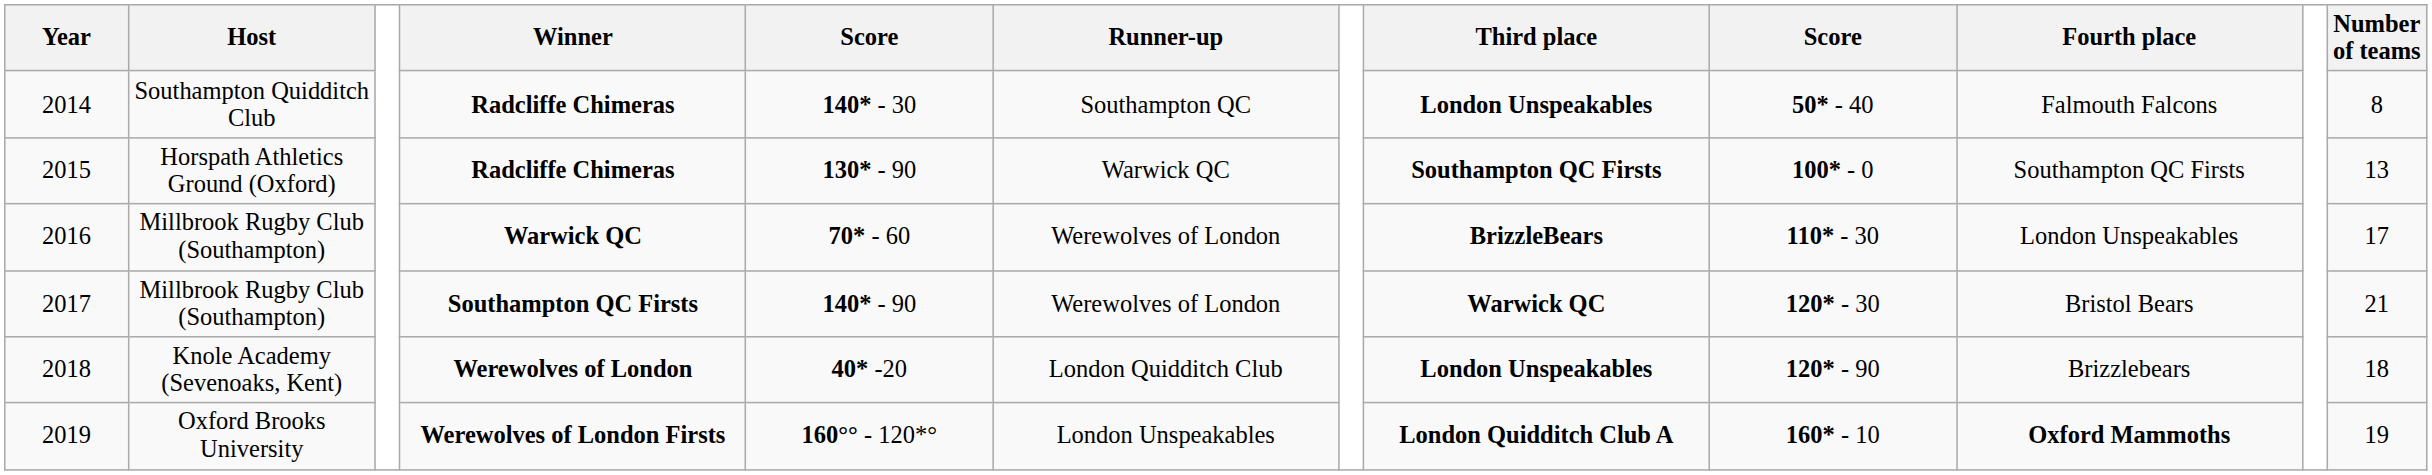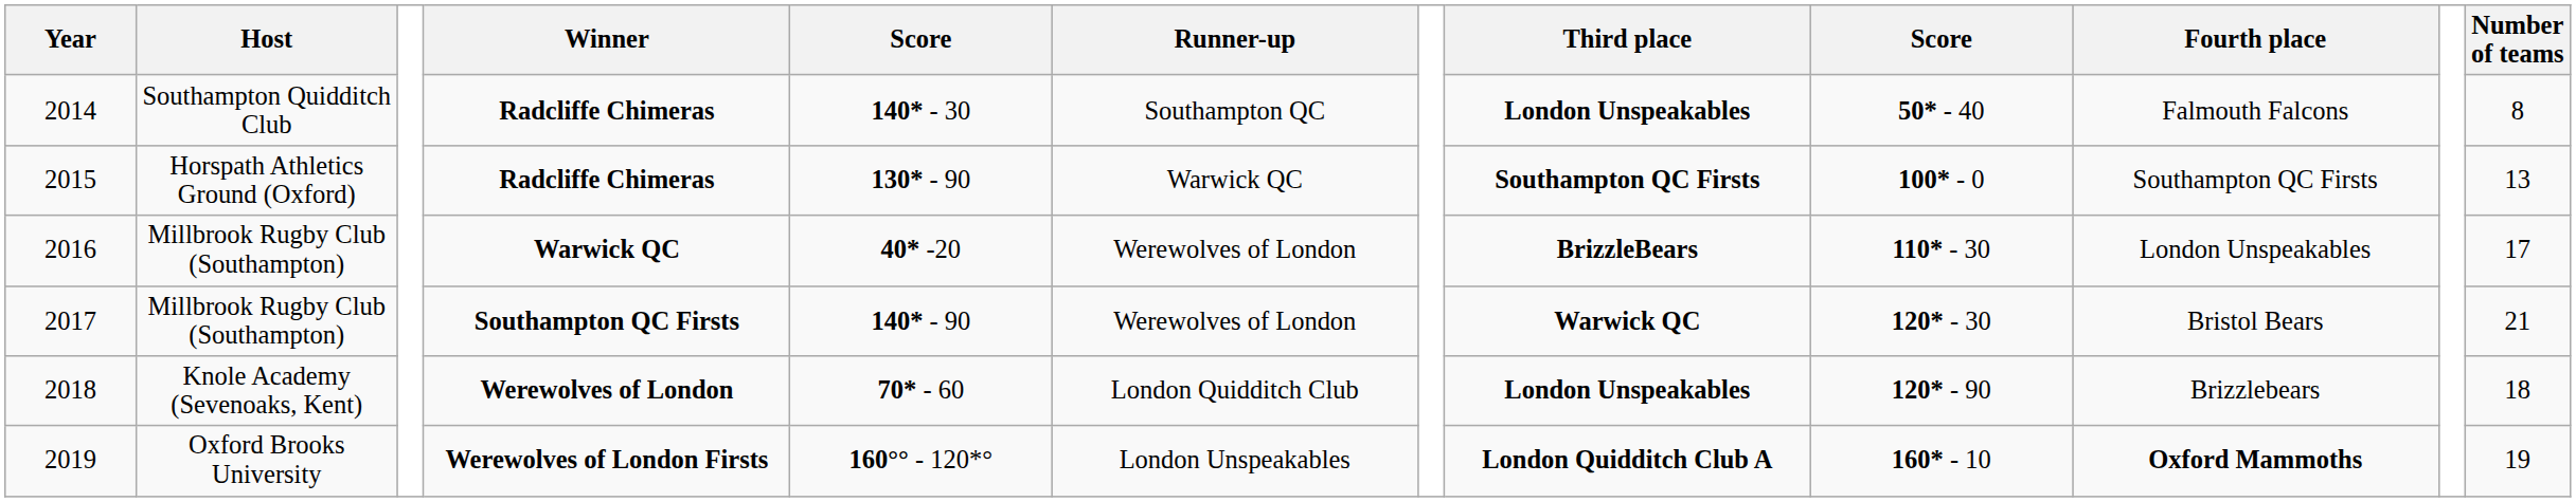 <table class="wikitable" style="text-align:center;width:100%">
 <tr>
 <th width=5%>Year</th>
 <th width=10%>Host</th>
 <th rowspan="7" style="width:1%;background:#fff"></th>
 <th width=14%>Winner</th>
 <th width=10%>Score</th>
 <th width=14%>Runner-up</th>
 <th rowspan="7" style="width:1%;background:#fff"></th>
 <th width=14%>Third place</th>
 <th width=10%>Score</th>
 <th width=14%>Fourth place</th>
 <th rowspan="7" style="width:1%;background:#fff"></th>
 <th width=4%>Number of teams</th>
 </tr>
 <tr>
 <td>2014</td>
 <td>Southampton Quidditch Club</td>
 <td><strong>Radcliffe Chimeras</strong></td>
 <td><strong>140*</strong> - 30</td>
 <td>Southampton QC</td>
 <td><strong>London Unspeakables</strong></td>
 <td><strong>50*</strong> - 40</td>
 <td>Falmouth Falcons</td>
 <td>8</td>
 </tr>
 <tr>
 <td>2015</td>
 <td>Horspath Athletics Ground (Oxford)</td>
 <td><strong>Radcliffe Chimeras</strong></td>
 <td><strong>130*</strong> - 90</td>
 <td>Warwick QC</td>
 <td><strong>Southampton QC Firsts</strong></td>
 <td><strong>100*</strong> - 0</td>
 <td>Southampton QC Firsts</td>
 <td>13</td>
 </tr>
 <tr>
 <td>2016</td>
 <td>Millbrook Rugby Club (Southampton)</td>
 <td><strong>Warwick QC</strong></td>
-<td><strong>70*</strong> - 60 </td>
+<td><strong>40*</strong> -20</td>
 <td>Werewolves of London</td>
 <td><strong>BrizzleBears</strong></td>
 <td><strong>110*</strong> - 30</td>
 <td>London Unspeakables</td>
 <td>17</td>
 </tr>
 <tr>
 <td>2017</td>
 <td>Millbrook Rugby Club (Southampton)</td>
 <td><strong>Southampton QC Firsts</strong></td>
 <td><strong>140*</strong> - 90</td>
 <td>Werewolves of London</td>
 <td><strong>Warwick QC</strong></td>
 <td><strong>120*</strong> - 30</td>
 <td>Bristol Bears</td>
 <td>21</td>
 </tr>
 <tr>
 <td>2018</td>
 <td>Knole Academy (Sevenoaks, Kent)</td>
 <td><strong>Werewolves of London</strong></td>
-<td><strong>40*</strong> -20</td>
+<td><strong>70*</strong> - 60 </td>
 <td>London Quidditch Club</td>
 <td><strong>London Unspeakables</strong></td>
 <td><strong>120*</strong> - 90</td>
 <td>Brizzlebears</td>
 <td>18</td>
 </tr>
 <tr>
 <td>2019</td>
 <td>Oxford Brooks University</td>
 <td><strong>Werewolves of London Firsts</strong></td>
 <td><strong>160°°</strong> - 120*°</td>
 <td>London Unspeakables</td>
 <td><strong>London Quidditch Club A</strong></td>
 <td><strong>160*</strong> - 10</td>
 <td><strong>Oxford Mammoths</strong></td>
 <td>19</td>
 </tr>
 </table>
